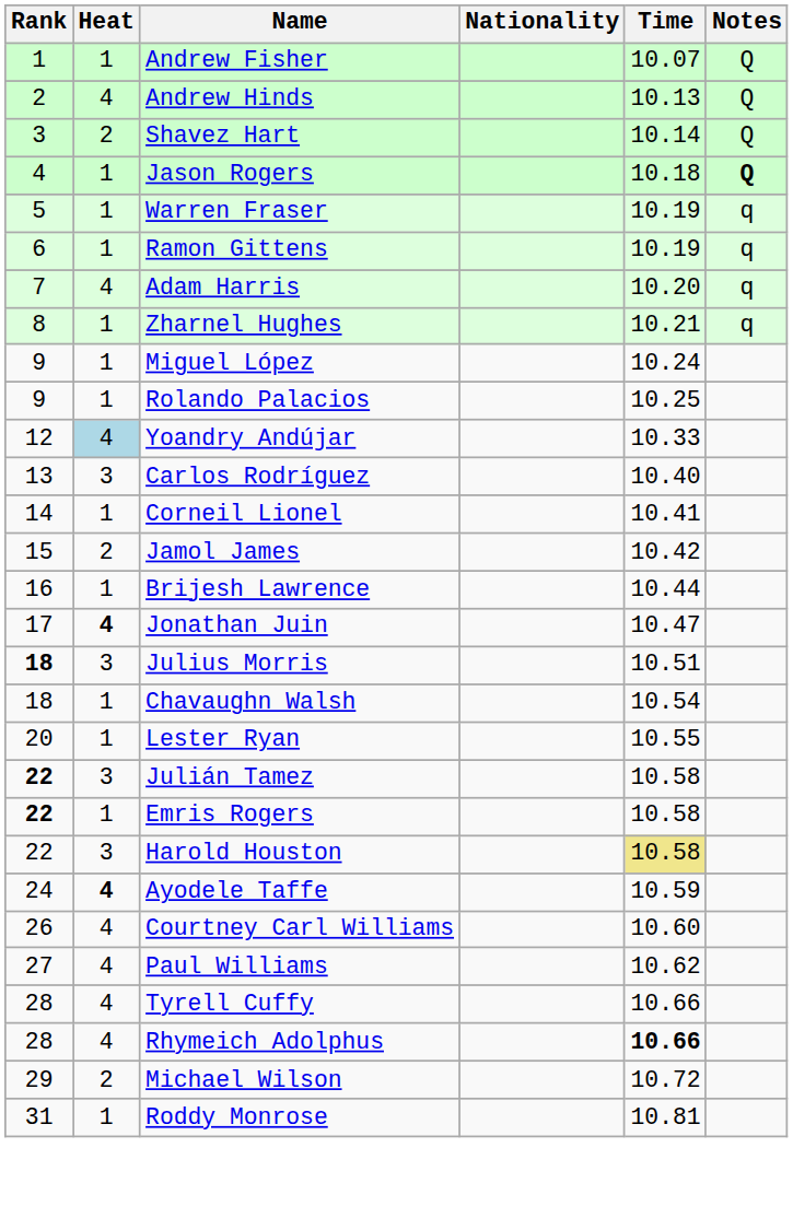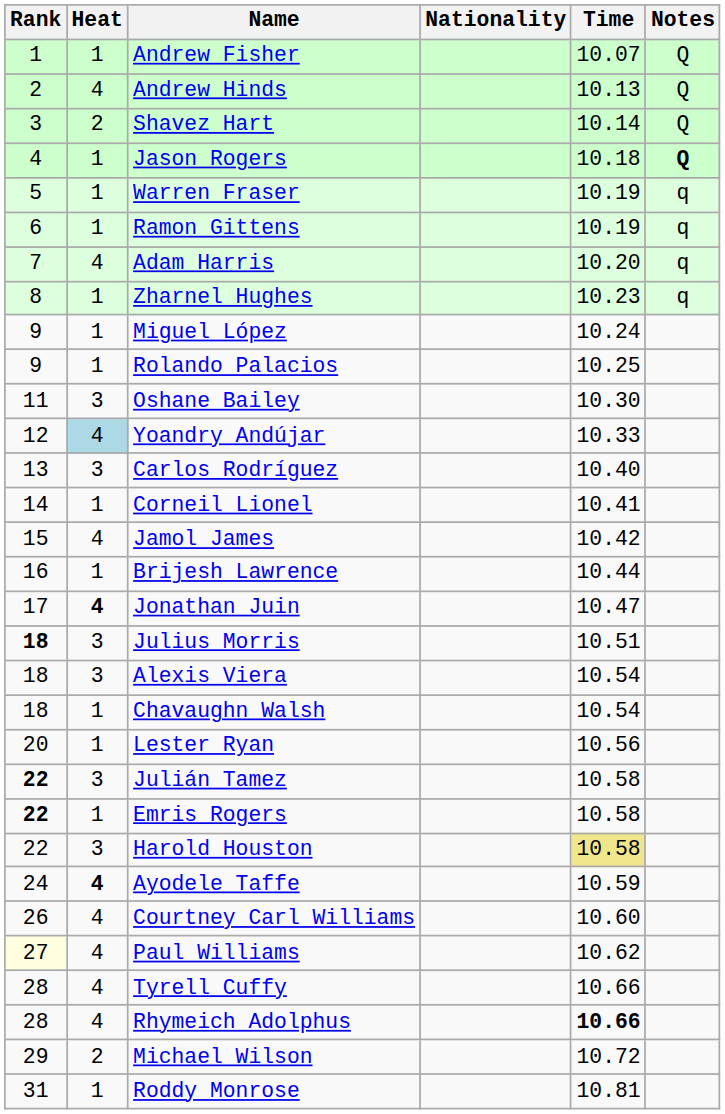 <table class="wikitable sortable" style="text-align:center; font-size:95%">
 <tr>
 <th>Rank</th>
 <th>Heat</th>
 <th>Name</th>
 <th>Nationality</th>
 <th>Time</th>
 <th>Notes</th>
 </tr>
 <tr bgcolor=ccffcc>
 <td>1</td>
 <td>1</td>
 <td align=left><a href='#'>Andrew Fisher</a></td>
 <td align=left></td>
 <td>10.07</td>
 <td>Q</td>
 </tr>
 <tr bgcolor=ccffcc>
 <td>2</td>
 <td>4</td>
 <td align=left><a href='#'>Andrew Hinds</a></td>
 <td align=left></td>
 <td>10.13</td>
 <td>Q</td>
 </tr>
 <tr bgcolor=ccffcc>
 <td>3</td>
 <td>2</td>
 <td align=left><a href='#'>Shavez Hart</a></td>
 <td align=left></td>
 <td>10.14</td>
 <td>Q</td>
 </tr>
 <tr bgcolor=ccffcc>
 <td>4</td>
 <td>1</td>
 <td align=left><a href='#'>Jason Rogers</a></td>
 <td align=left></td>
 <td>10.18</td>
 <td><strong>Q</strong></td>
 </tr>
 <tr bgcolor=ddffdd>
 <td>5</td>
 <td>1</td>
 <td align=left><a href='#'>Warren Fraser</a></td>
 <td align=left></td>
 <td>10.19</td>
 <td>q</td>
 </tr>
 <tr bgcolor=ddffdd>
 <td>6</td>
 <td>1</td>
 <td align=left><a href='#'>Ramon Gittens</a></td>
 <td align=left></td>
 <td>10.19</td>
 <td>q</td>
 </tr>
 <tr bgcolor=ddffdd>
 <td>7</td>
 <td>4</td>
 <td align=left><a href='#'>Adam Harris</a></td>
 <td align=left></td>
 <td>10.20</td>
 <td>q</td>
 </tr>
 <tr bgcolor=ddffdd>
 <td>8</td>
 <td>1</td>
 <td align=left><a href='#'>Zharnel Hughes</a></td>
 <td align=left></td>
-<td>10.21</td>
+<td>10.23</td>
 <td>q</td>
 </tr>
 <tr>
 <td>9</td>
 <td>1</td>
 <td align=left><a href='#'>Miguel López</a></td>
 <td align=left></td>
 <td>10.24</td>
 <td></td>
 </tr>
 <tr>
 <td>9</td>
 <td>1</td>
 <td align=left><a href='#'>Rolando Palacios</a></td>
 <td align=left></td>
 <td>10.25</td>
+<td></td>
+</tr>
+<tr>
+<td>11</td>
+<td>3</td>
+<td align=left><a href='#'>Oshane Bailey</a></td>
+<td align=left></td>
+<td>10.30</td>
 <td></td>
 </tr>
 <tr>
 <td>12</td>
 <td style="background: lightblue;">4</td>
 <td align=left><a href='#'>Yoandry Andújar</a></td>
 <td align=left></td>
 <td>10.33</td>
 <td></td>
 </tr>
 <tr>
 <td>13</td>
 <td>3</td>
 <td align=left><a href='#'>Carlos Rodríguez</a></td>
 <td align=left></td>
 <td>10.40</td>
 <td></td>
 </tr>
 <tr>
 <td>14</td>
 <td>1</td>
 <td align=left><a href='#'>Corneil Lionel</a></td>
 <td align=left></td>
 <td>10.41</td>
 <td></td>
 </tr>
 <tr>
 <td>15</td>
-<td>2</td>
+<td>4</td>
 <td align=left><a href='#'>Jamol James</a></td>
 <td align=left></td>
 <td>10.42</td>
 <td></td>
 </tr>
 <tr>
 <td>16</td>
 <td>1</td>
 <td align=left><a href='#'>Brijesh Lawrence</a></td>
 <td align=left></td>
 <td>10.44</td>
 <td></td>
 </tr>
 <tr>
 <td>17</td>
 <td><strong>4</strong></td>
 <td align=left><a href='#'>Jonathan Juin</a></td>
 <td align=left></td>
 <td>10.47</td>
 <td></td>
 </tr>
 <tr>
 <td><strong>18</strong></td>
 <td>3</td>
 <td align=left><a href='#'>Julius Morris</a></td>
 <td align=left></td>
 <td>10.51</td>
 <td></td>
 </tr>
 <tr>
 <td>18</td>
+<td>3</td>
+<td align=left><a href='#'>Alexis Viera</a></td>
+<td align=left></td>
+<td>10.54</td>
+<td></td>
+</tr>
+<tr>
+<td>18</td>
 <td>1</td>
 <td align=left><a href='#'>Chavaughn Walsh</a></td>
 <td align=left></td>
 <td>10.54</td>
 <td></td>
 </tr>
 <tr>
 <td>20</td>
 <td>1</td>
 <td align=left><a href='#'>Lester Ryan</a></td>
 <td align=left></td>
-<td>10.55</td>
+<td>10.56</td>
 <td></td>
 </tr>
 <tr>
 <td><strong>22</strong></td>
 <td>3</td>
 <td align=left><a href='#'>Julián Tamez</a></td>
 <td align=left></td>
 <td>10.58</td>
 <td></td>
 </tr>
 <tr>
 <td><strong>22</strong></td>
 <td>1</td>
 <td align=left><a href='#'>Emris Rogers</a></td>
 <td align=left></td>
 <td>10.58</td>
 <td></td>
 </tr>
 <tr>
 <td>22</td>
 <td>3</td>
 <td align=left><a href='#'>Harold Houston</a></td>
 <td align=left></td>
 <td style="background: khaki;">10.58</td>
 <td></td>
 </tr>
 <tr>
 <td>24</td>
 <td><strong>4</strong></td>
 <td align=left><a href='#'>Ayodele Taffe</a></td>
 <td align=left></td>
 <td>10.59</td>
 <td></td>
 </tr>
 <tr>
 <td>26</td>
 <td>4</td>
 <td align=left><a href='#'>Courtney Carl Williams</a></td>
 <td align=left></td>
 <td>10.60</td>
 <td></td>
 </tr>
 <tr>
-<td>27</td>
+<td style="background: lightyellow;">27</td>
 <td>4</td>
 <td align=left><a href='#'>Paul Williams</a></td>
 <td align=left></td>
 <td>10.62</td>
 <td></td>
 </tr>
 <tr>
 <td>28</td>
 <td>4</td>
 <td align=left><a href='#'>Tyrell Cuffy</a></td>
 <td align=left></td>
 <td>10.66</td>
 <td></td>
 </tr>
 <tr>
 <td>28</td>
 <td>4</td>
 <td align=left><a href='#'>Rhymeich Adolphus</a></td>
 <td align=left></td>
 <td><strong>10.66</strong></td>
 <td></td>
 </tr>
 <tr>
 <td>29</td>
 <td>2</td>
 <td align=left><a href='#'>Michael Wilson</a></td>
 <td align=left></td>
 <td>10.72</td>
 <td></td>
 </tr>
 <tr>
 <td>31</td>
 <td>1</td>
 <td align=left><a href='#'>Roddy Monrose</a></td>
 <td align=left></td>
 <td>10.81</td>
 <td></td>
 </tr>
 </table>
